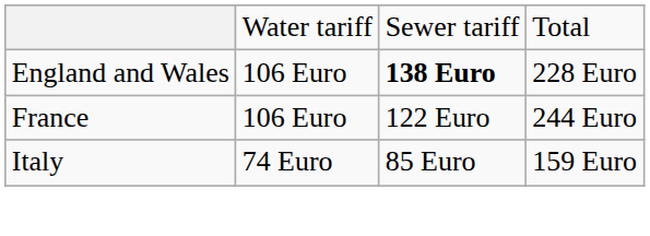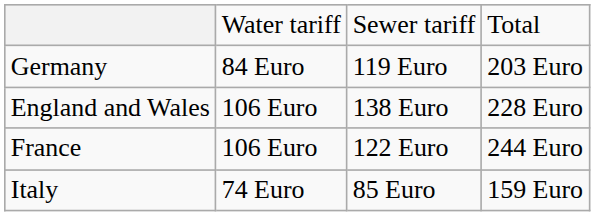 <table class="wikitable">
 <tr>
 <th></th>
 <td>Water tariff</td>
 <td>Sewer tariff</td>
 <td>Total</td>
 </tr>
 <tr>
+<td>Germany</td>
+<td>84 Euro</td>
+<td>119 Euro</td>
+<td>203 Euro</td>
+</tr>
+<tr>
 <td>England and Wales</td>
 <td>106 Euro</td>
-<td><strong>138 Euro</strong></td>
+<td>138 Euro</td>
 <td>228 Euro</td>
 </tr>
 <tr>
 <td>France</td>
 <td>106 Euro</td>
 <td>122 Euro</td>
 <td>244 Euro</td>
 </tr>
 <tr>
 <td>Italy</td>
 <td>74 Euro</td>
 <td>85 Euro</td>
 <td>159 Euro</td>
 </tr>
 </table>
